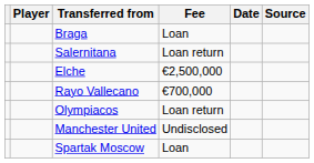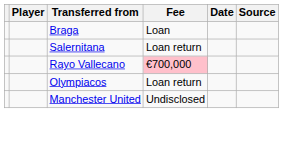 <table class="wikitable plainrowheaders sortable">
 <tr>
 <th></th>
 <th scope="col">Player</th>
 <th>Transferred from</th>
 <th style="width: 65px;">Fee</th>
 <th scope="col">Date</th>
 <th scope="col">Source</th>
 </tr>
 <tr>
 <td align="center"></td>
 <td></td>
 <td> <a href='#'>Braga</a></td>
 <td>Loan</td>
 <td></td>
 <td></td>
 </tr>
 <tr>
 <td align="center"></td>
 <td></td>
 <td> <a href='#'>Salernitana</a></td>
 <td>Loan return</td>
 <td></td>
 <td></td>
 </tr>
 <tr>
 <td align="center"></td>
 <td></td>
-<td> <a href='#'>Elche</a></td>
-<td>€2,500,000</td>
-<td></td>
-<td></td>
-</tr>
-<tr>
-<td align="center"></td>
-<td></td>
 <td> <a href='#'>Rayo Vallecano</a></td>
-<td>€700,000</td>
+<td style="background: pink;">€700,000</td>
 <td></td>
 <td></td>
 </tr>
 <tr>
 <td align="center"></td>
 <td></td>
 <td> <a href='#'>Olympiacos</a></td>
 <td>Loan return</td>
 <td></td>
 <td></td>
 </tr>
 <tr>
 <td align="center"></td>
 <td></td>
 <td> <a href='#'>Manchester United</a></td>
 <td>Undisclosed</td>
 <td></td>
 <td></td>
 </tr>
-<tr>
-<td align="center"></td>
-<td></td>
-<td> <a href='#'>Spartak Moscow</a></td>
-<td>Loan</td>
-<td></td>
-<td></td>
-</tr>
 </table>
